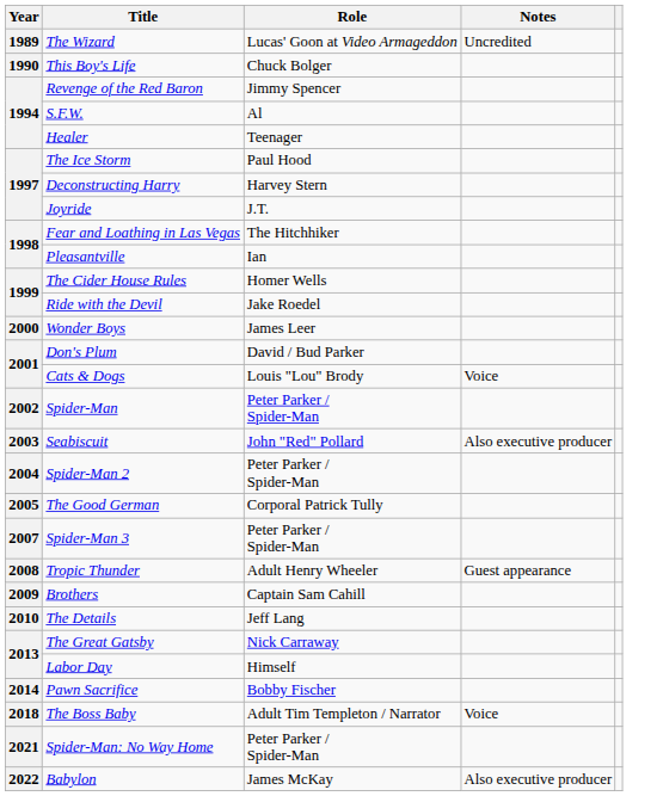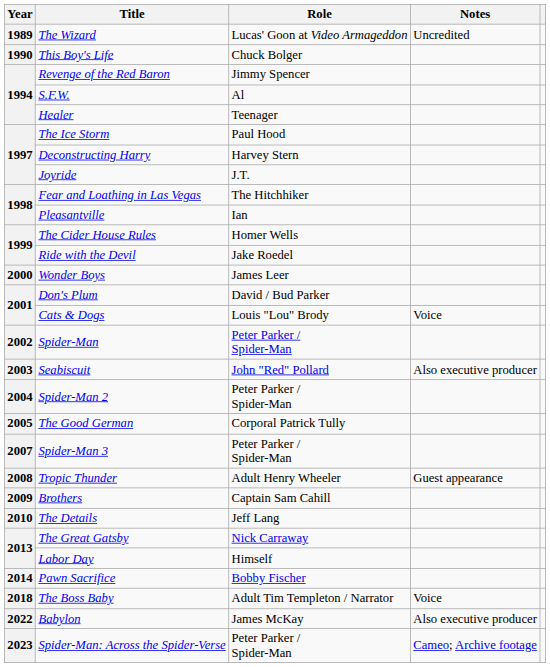 <table class="wikitable plainrowheaders sortable" style="margin-right: 0;">
 <tr>
 <th scope="col">Year</th>
 <th scope="col">Title</th>
 <th scope="col">Role</th>
 <th scope="col" class="unsortable">Notes</th>
 <th scope="col" class="unsortable"></th>
 </tr>
 <tr>
 <th scope="row">1989</th>
 <td><em><a href='#'>The Wizard</a></em></td>
 <td>Lucas' Goon at <em>Video Armageddon</em></td>
 <td>Uncredited</td>
 <td style="text-align: center;"></td>
 </tr>
 <tr>
 <th scope="row">1990</th>
 <td><em><a href='#'>This Boy's Life</a></em></td>
 <td>Chuck Bolger</td>
 <td></td>
 <td style="text-align: center;"></td>
 </tr>
 <tr>
 <th rowspan="3" scope="row">1994</th>
 <td><em><a href='#'>Revenge of the Red Baron</a></em></td>
 <td>Jimmy Spencer</td>
 <td></td>
 <td style="text-align: center;"></td>
 </tr>
 <tr>
 <td><em><a href='#'>S.F.W.</a></em></td>
 <td>Al</td>
 <td></td>
 <td style="text-align: center;"></td>
 </tr>
 <tr>
 <td><em><a href='#'>Healer</a></em></td>
 <td>Teenager</td>
 <td></td>
 <td style="text-align: center;"></td>
 </tr>
 <tr>
 <th rowspan="3" scope="row">1997</th>
 <td><em><a href='#'>The Ice Storm</a></em></td>
 <td>Paul Hood</td>
 <td></td>
 <td style="text-align: center;"></td>
 </tr>
 <tr>
 <td><em><a href='#'>Deconstructing Harry</a></em></td>
 <td>Harvey Stern</td>
 <td></td>
 <td style="text-align: center;"></td>
 </tr>
 <tr>
 <td><em><a href='#'>Joyride</a></em></td>
 <td>J.T.</td>
 <td></td>
 <td style="text-align: center;"></td>
 </tr>
 <tr>
 <th rowspan="2" scope="row">1998</th>
 <td><em><a href='#'>Fear and Loathing in Las Vegas</a></em></td>
 <td>The Hitchhiker</td>
 <td></td>
 <td style="text-align: center;"></td>
 </tr>
 <tr>
 <td><em><a href='#'>Pleasantville</a></em></td>
 <td>Ian</td>
 <td></td>
 <td style="text-align: center;"></td>
 </tr>
 <tr>
 <th rowspan="2" scope="row">1999</th>
 <td><em><a href='#'>The Cider House Rules</a></em></td>
 <td>Homer Wells</td>
 <td></td>
 <td style="text-align: center;"></td>
 </tr>
 <tr>
 <td><em><a href='#'>Ride with the Devil</a></em></td>
 <td>Jake Roedel</td>
 <td></td>
 <td style="text-align: center;"></td>
 </tr>
 <tr>
 <th scope="row">2000</th>
 <td><em><a href='#'>Wonder Boys</a></em></td>
 <td>James Leer</td>
 <td></td>
 <td style="text-align: center;"></td>
 </tr>
 <tr>
 <th rowspan="2" scope="row">2001</th>
 <td><em><a href='#'>Don's Plum</a></em></td>
 <td>David / Bud Parker</td>
 <td></td>
 <td style="text-align: center;"></td>
 </tr>
 <tr>
 <td><em><a href='#'>Cats & Dogs</a></em></td>
 <td>Louis "Lou" Brody</td>
 <td>Voice</td>
 <td style="text-align: center;"></td>
 </tr>
 <tr>
 <th scope="row">2002</th>
 <td><em><a href='#'>Spider-Man</a></em></td>
 <td><a href='#'>Peter Parker / <br>Spider-Man</a></td>
 <td></td>
 <td style="text-align: center;"></td>
 </tr>
 <tr>
 <th scope="row">2003</th>
 <td><em><a href='#'>Seabiscuit</a></em></td>
 <td><a href='#'>John "Red" Pollard</a></td>
 <td>Also executive producer</td>
 <td style="text-align: center;"></td>
 </tr>
 <tr>
 <th scope="row">2004</th>
 <td><em><a href='#'>Spider-Man 2</a></em></td>
 <td>Peter Parker / <br>Spider-Man</td>
 <td></td>
 <td style="text-align: center;"></td>
 </tr>
 <tr>
 <th scope="row">2005</th>
 <td><em><a href='#'>The Good German</a></em></td>
 <td>Corporal Patrick Tully</td>
 <td></td>
 <td style="text-align: center;"></td>
 </tr>
 <tr>
 <th scope="row">2007</th>
 <td><em><a href='#'>Spider-Man 3</a></em></td>
 <td>Peter Parker / <br>Spider-Man</td>
 <td></td>
 <td style="text-align: center;"></td>
 </tr>
 <tr>
 <th scope="row">2008</th>
 <td><em><a href='#'>Tropic Thunder</a></em></td>
 <td>Adult Henry Wheeler</td>
 <td>Guest appearance</td>
 <td style="text-align: center;"></td>
 </tr>
 <tr>
 <th scope="row">2009</th>
 <td><em><a href='#'>Brothers</a></em></td>
 <td>Captain Sam Cahill</td>
 <td></td>
 <td style="text-align: center;"></td>
 </tr>
 <tr>
 <th scope="row">2010</th>
 <td><em><a href='#'>The Details</a></em></td>
 <td>Jeff Lang</td>
 <td></td>
 <td style="text-align: center;"></td>
 </tr>
 <tr>
 <th rowspan="2" scope="row">2013</th>
 <td><em><a href='#'>The Great Gatsby</a></em></td>
 <td><a href='#'>Nick Carraway</a></td>
 <td></td>
 <td style="text-align: center;"></td>
 </tr>
 <tr>
 <td><em><a href='#'>Labor Day</a></em></td>
 <td>Himself</td>
 <td></td>
 <td style="text-align: center;"></td>
 </tr>
 <tr>
 <th scope="row">2014</th>
 <td><em><a href='#'>Pawn Sacrifice</a></em></td>
 <td><a href='#'>Bobby Fischer</a></td>
 <td></td>
 <td style="text-align: center;"></td>
 </tr>
 <tr>
 <th scope="row">2018</th>
 <td><em><a href='#'>The Boss Baby</a></em></td>
 <td>Adult Tim Templeton / Narrator</td>
 <td>Voice</td>
 <td style="text-align: center;"></td>
 </tr>
 <tr>
-<th scope="row">2021</th>
-<td><em><a href='#'>Spider-Man: No Way Home</a></em></td>
-<td>Peter Parker / <br>Spider-Man</td>
-<td></td>
-<td style="text-align: center;"></td>
-</tr>
-<tr>
 <th scope="row">2022</th>
 <td><em><a href='#'>Babylon</a></em></td>
 <td>James McKay</td>
 <td>Also executive producer</td>
 <td style="text-align: center;"></td>
 </tr>
+<tr>
+<th scope="row">2023</th>
+<td><em><a href='#'>Spider-Man: Across the Spider-Verse</a></em></td>
+<td>Peter Parker / <br>Spider-Man</td>
+<td><a href='#'>Cameo</a>; <a href='#'>Archive footage</a></td>
+<td></td>
+</tr>
 </table>
